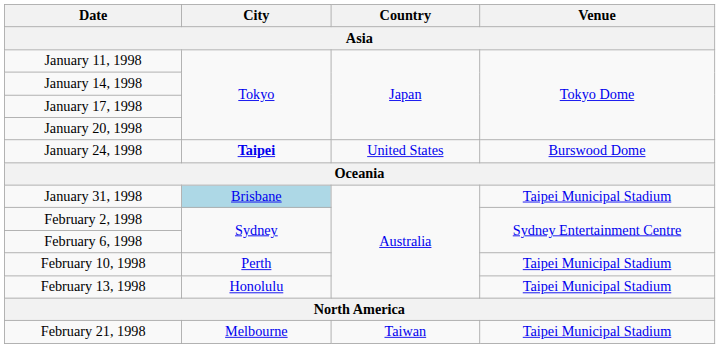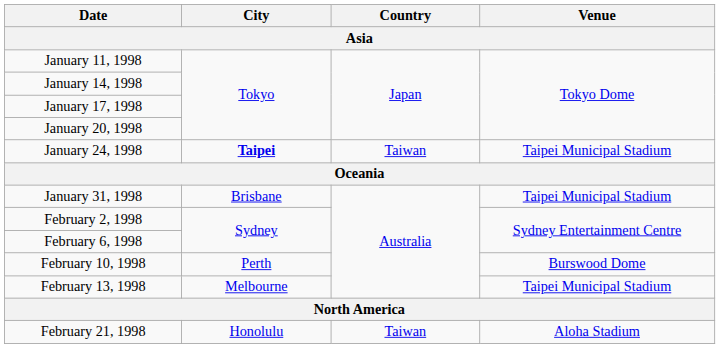 <table class="wikitable" style="text-align:center;">
 <tr>
 <th scope="col" style="width:12em;">Date</th>
 <th scope="col" style="width:10em;">City</th>
 <th scope="col" style="width:10em;">Country</th>
 <th scope="col" style="width:16em;">Venue</th>
 </tr>
 <tr>
 <th colspan="4">Asia</th>
 </tr>
 <tr>
 <td>January 11, 1998</td>
 <td rowspan="4"><a href='#'>Tokyo</a></td>
 <td rowspan="4"><a href='#'>Japan</a></td>
 <td rowspan="4"><a href='#'>Tokyo Dome</a></td>
 </tr>
 <tr>
 <td>January 14, 1998</td>
 </tr>
 <tr>
 <td>January 17, 1998</td>
 </tr>
 <tr>
 <td>January 20, 1998</td>
 </tr>
 <tr>
 <td>January 24, 1998</td>
 <td><strong><a href='#'>Taipei</a></strong></td>
-<td><a href='#'>United States</a></td>
-<td><a href='#'>Burswood Dome</a></td>
+<td><a href='#'>Taiwan</a></td>
+<td><a href='#'>Taipei Municipal Stadium</a></td>
 </tr>
 <tr>
 <th colspan="4">Oceania</th>
 </tr>
 <tr>
 <td>January 31, 1998</td>
-<td style="background: lightblue;"><a href='#'>Brisbane</a></td>
+<td><a href='#'>Brisbane</a></td>
 <td rowspan="5"><a href='#'>Australia</a></td>
 <td><a href='#'>Taipei Municipal Stadium</a></td>
 </tr>
 <tr>
 <td>February 2, 1998</td>
 <td rowspan="2"><a href='#'>Sydney</a></td>
 <td rowspan="2"><a href='#'>Sydney Entertainment Centre</a></td>
 </tr>
 <tr>
 <td>February 6, 1998</td>
 </tr>
 <tr>
 <td>February 10, 1998</td>
 <td><a href='#'>Perth</a></td>
-<td><a href='#'>Taipei Municipal Stadium</a></td>
+<td><a href='#'>Burswood Dome</a></td>
 </tr>
 <tr>
 <td>February 13, 1998</td>
-<td><a href='#'>Honolulu</a></td>
+<td><a href='#'>Melbourne</a></td>
 <td><a href='#'>Taipei Municipal Stadium</a></td>
 </tr>
 <tr>
 <th colspan="4">North America</th>
 </tr>
 <tr>
 <td>February 21, 1998</td>
-<td><a href='#'>Melbourne</a></td>
+<td><a href='#'>Honolulu</a></td>
 <td><a href='#'>Taiwan</a></td>
-<td><a href='#'>Taipei Municipal Stadium</a></td>
+<td><a href='#'>Aloha Stadium</a></td>
 </tr>
 </table>
